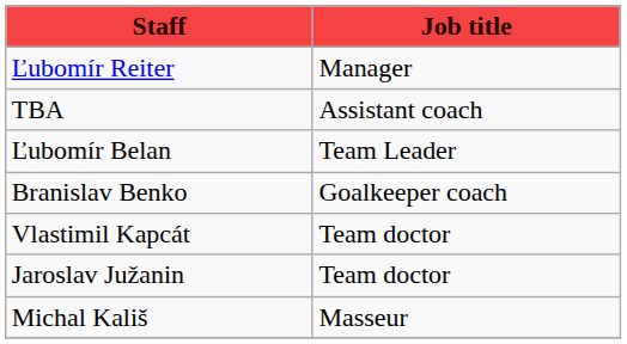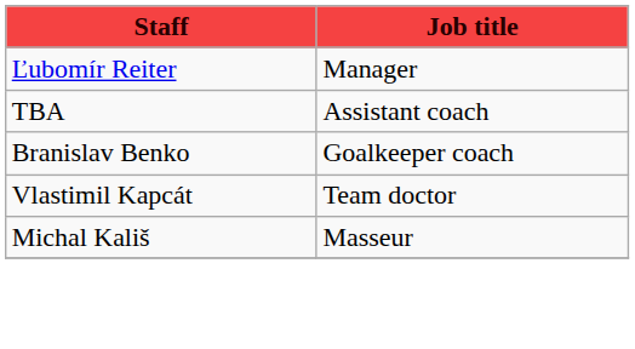 <table class="wikitable">
 <tr>
 <th style="color:#270000; background:#f54242;" width=180>Staff</th>
 <th style="color:#270000; background:#f54242;" width=180>Job title</th>
 </tr>
 <tr>
 <td> <a href='#'>Ľubomír Reiter</a></td>
 <td>Manager</td>
 </tr>
 <tr>
 <td>TBA</td>
 <td>Assistant coach</td>
 </tr>
 <tr>
-<td> Ľubomír Belan</td>
-<td>Team Leader</td>
-</tr>
-<tr>
 <td> Branislav Benko</td>
 <td>Goalkeeper coach</td>
 </tr>
 <tr>
 <td> Vlastimil Kapcát</td>
-<td>Team doctor</td>
-</tr>
-<tr>
-<td> Jaroslav Južanin</td>
 <td>Team doctor</td>
 </tr>
 <tr>
 <td> Michal Kališ</td>
 <td>Masseur</td>
 </tr>
 <tr>
 </tr>
 </table>
